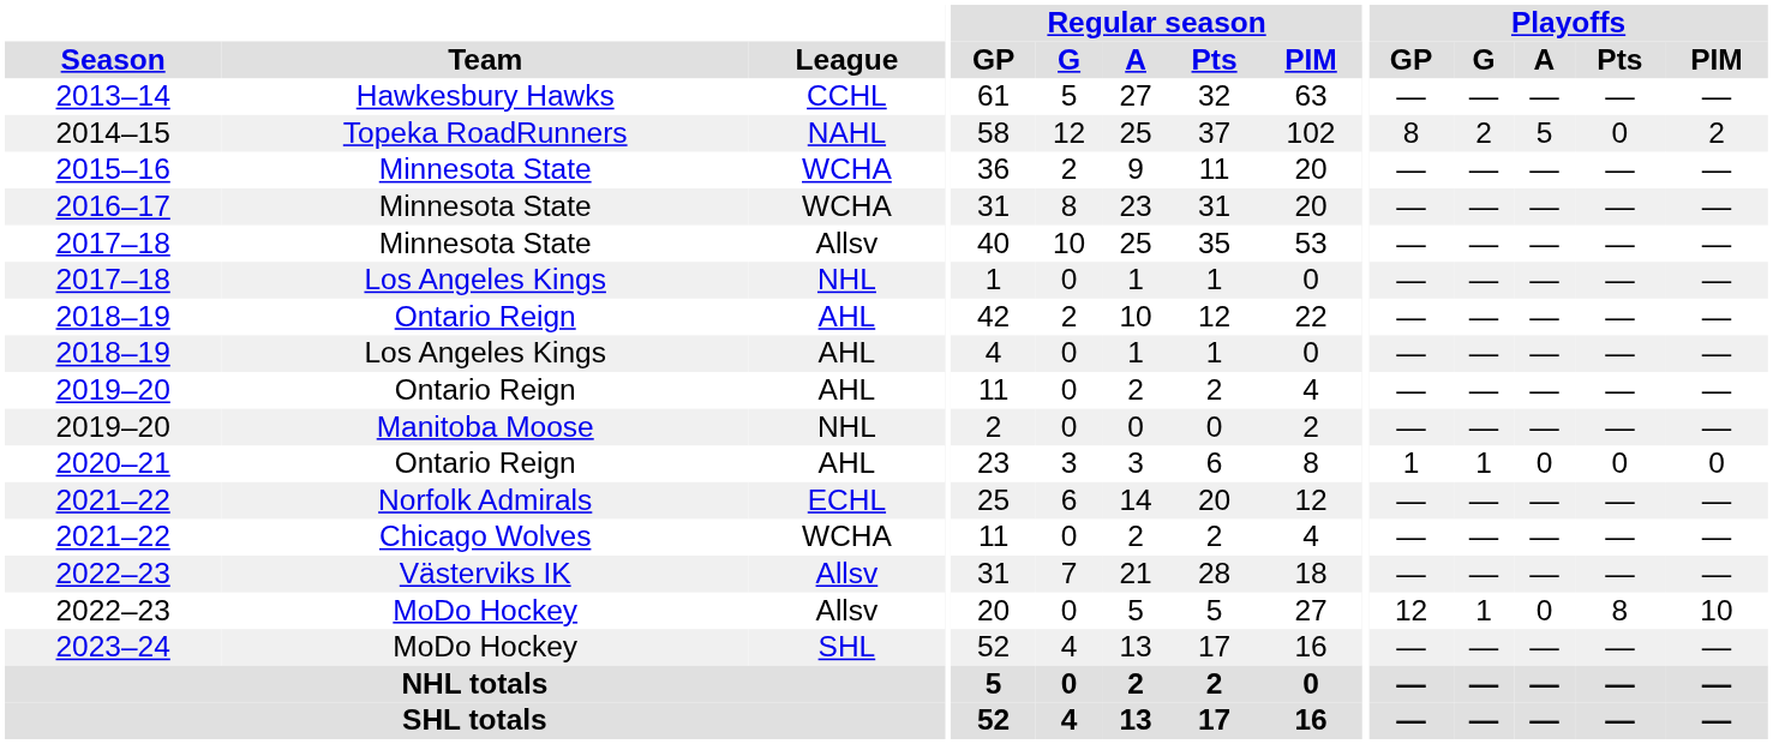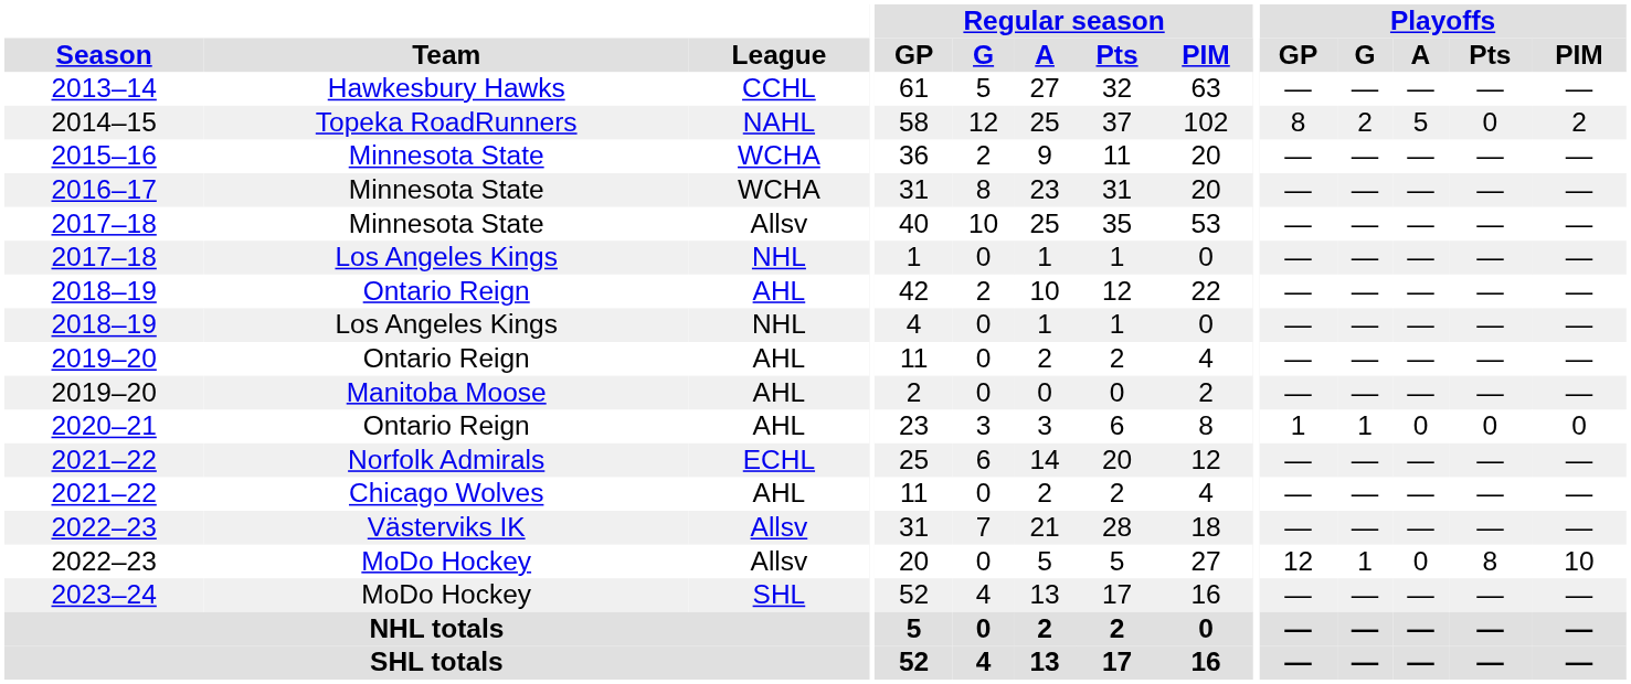 <table border="0" cellpadding="1" cellspacing="0" style="text-align:center; width:60em">
 <tr bgcolor="#e0e0e0">
 <th colspan="3" bgcolor="#ffffff"></th>
 <th rowspan="99" bgcolor="#ffffff"></th>
 <th colspan="5"><a href='#'>Regular season</a></th>
 <th rowspan="99" bgcolor="#ffffff"></th>
 <th colspan="5"><a href='#'>Playoffs</a></th>
 </tr>
 <tr bgcolor="#e0e0e0">
 <th><a href='#'>Season</a></th>
 <th>Team</th>
 <th>League</th>
 <th>GP</th>
 <th><a href='#'>G</a></th>
 <th><a href='#'>A</a></th>
 <th><a href='#'>Pts</a></th>
 <th><a href='#'>PIM</a></th>
 <th>GP</th>
 <th>G</th>
 <th>A</th>
 <th>Pts</th>
 <th>PIM</th>
 </tr>
 <tr>
 <td><a href='#'>2013–14</a></td>
 <td><a href='#'>Hawkesbury Hawks</a></td>
 <td><a href='#'>CCHL</a></td>
 <td>61</td>
 <td>5</td>
 <td>27</td>
 <td>32</td>
 <td>63</td>
 <td>—</td>
 <td>—</td>
 <td>—</td>
 <td>—</td>
 <td>—</td>
 </tr>
 <tr bgcolor="#f0f0f0">
 <td>2014–15</td>
 <td><a href='#'>Topeka RoadRunners</a></td>
 <td><a href='#'>NAHL</a></td>
 <td>58</td>
 <td>12</td>
 <td>25</td>
 <td>37</td>
 <td>102</td>
 <td>8</td>
 <td>2</td>
 <td>5</td>
 <td>0</td>
 <td>2</td>
 </tr>
 <tr>
 <td><a href='#'>2015–16</a></td>
 <td><a href='#'>Minnesota State</a></td>
 <td><a href='#'>WCHA</a></td>
 <td>36</td>
 <td>2</td>
 <td>9</td>
 <td>11</td>
 <td>20</td>
 <td>—</td>
 <td>—</td>
 <td>—</td>
 <td>—</td>
 <td>—</td>
 </tr>
 <tr bgcolor="#f0f0f0">
 <td><a href='#'>2016–17</a></td>
 <td>Minnesota State</td>
 <td>WCHA</td>
 <td>31</td>
 <td>8</td>
 <td>23</td>
 <td>31</td>
 <td>20</td>
 <td>—</td>
 <td>—</td>
 <td>—</td>
 <td>—</td>
 <td>—</td>
 </tr>
 <tr>
 <td><a href='#'>2017–18</a></td>
 <td>Minnesota State</td>
 <td>Allsv</td>
 <td>40</td>
 <td>10</td>
 <td>25</td>
 <td>35</td>
 <td>53</td>
 <td>—</td>
 <td>—</td>
 <td>—</td>
 <td>—</td>
 <td>—</td>
 </tr>
 <tr bgcolor="#f0f0f0">
 <td><a href='#'>2017–18</a></td>
 <td><a href='#'>Los Angeles Kings</a></td>
 <td><a href='#'>NHL</a></td>
 <td>1</td>
 <td>0</td>
 <td>1</td>
 <td>1</td>
 <td>0</td>
 <td>—</td>
 <td>—</td>
 <td>—</td>
 <td>—</td>
 <td>—</td>
 </tr>
 <tr>
 <td><a href='#'>2018–19</a></td>
 <td><a href='#'>Ontario Reign</a></td>
 <td><a href='#'>AHL</a></td>
 <td>42</td>
 <td>2</td>
 <td>10</td>
 <td>12</td>
 <td>22</td>
 <td>—</td>
 <td>—</td>
 <td>—</td>
 <td>—</td>
 <td>—</td>
 </tr>
 <tr bgcolor="#f0f0f0">
 <td><a href='#'>2018–19</a></td>
 <td>Los Angeles Kings</td>
-<td>AHL</td>
+<td>NHL</td>
 <td>4</td>
 <td>0</td>
 <td>1</td>
 <td>1</td>
 <td>0</td>
 <td>—</td>
 <td>—</td>
 <td>—</td>
 <td>—</td>
 <td>—</td>
 </tr>
 <tr>
 <td><a href='#'>2019–20</a></td>
 <td>Ontario Reign</td>
 <td>AHL</td>
 <td>11</td>
 <td>0</td>
 <td>2</td>
 <td>2</td>
 <td>4</td>
 <td>—</td>
 <td>—</td>
 <td>—</td>
 <td>—</td>
 <td>—</td>
 </tr>
 <tr bgcolor="#f0f0f0">
 <td>2019–20</td>
 <td><a href='#'>Manitoba Moose</a></td>
-<td>NHL</td>
+<td>AHL</td>
 <td>2</td>
 <td>0</td>
 <td>0</td>
 <td>0</td>
 <td>2</td>
 <td>—</td>
 <td>—</td>
 <td>—</td>
 <td>—</td>
 <td>—</td>
 </tr>
 <tr>
 <td><a href='#'>2020–21</a></td>
 <td>Ontario Reign</td>
 <td>AHL</td>
 <td>23</td>
 <td>3</td>
 <td>3</td>
 <td>6</td>
 <td>8</td>
 <td>1</td>
 <td>1</td>
 <td>0</td>
 <td>0</td>
 <td>0</td>
 </tr>
 <tr bgcolor="#f0f0f0">
 <td><a href='#'>2021–22</a></td>
 <td><a href='#'>Norfolk Admirals</a></td>
 <td><a href='#'>ECHL</a></td>
 <td>25</td>
 <td>6</td>
 <td>14</td>
 <td>20</td>
 <td>12</td>
 <td>—</td>
 <td>—</td>
 <td>—</td>
 <td>—</td>
 <td>—</td>
 </tr>
 <tr>
 <td><a href='#'>2021–22</a></td>
 <td><a href='#'>Chicago Wolves</a></td>
-<td>WCHA</td>
+<td>AHL</td>
 <td>11</td>
 <td>0</td>
 <td>2</td>
 <td>2</td>
 <td>4</td>
 <td>—</td>
 <td>—</td>
 <td>—</td>
 <td>—</td>
 <td>—</td>
 </tr>
 <tr bgcolor="#f0f0f0">
 <td><a href='#'>2022–23</a></td>
 <td><a href='#'>Västerviks IK</a></td>
 <td><a href='#'>Allsv</a></td>
 <td>31</td>
 <td>7</td>
 <td>21</td>
 <td>28</td>
 <td>18</td>
 <td>—</td>
 <td>—</td>
 <td>—</td>
 <td>—</td>
 <td>—</td>
 </tr>
 <tr>
 <td>2022–23</td>
 <td><a href='#'>MoDo Hockey</a></td>
 <td>Allsv</td>
 <td>20</td>
 <td>0</td>
 <td>5</td>
 <td>5</td>
 <td>27</td>
 <td>12</td>
 <td>1</td>
 <td>0</td>
 <td>8</td>
 <td>10</td>
 </tr>
 <tr bgcolor="#f0f0f0">
 <td><a href='#'>2023–24</a></td>
 <td>MoDo Hockey</td>
 <td><a href='#'>SHL</a></td>
 <td>52</td>
 <td>4</td>
 <td>13</td>
 <td>17</td>
 <td>16</td>
 <td>—</td>
 <td>—</td>
 <td>—</td>
 <td>—</td>
 <td>—</td>
 </tr>
 <tr bgcolor="#e0e0e0">
 <th colspan="3">NHL totals</th>
 <th>5</th>
 <th>0</th>
 <th>2</th>
 <th>2</th>
 <th>0</th>
 <th>—</th>
 <th>—</th>
 <th>—</th>
 <th>—</th>
 <th>—</th>
 </tr>
 <tr bgcolor="#e0e0e0">
 <th colspan="3">SHL totals</th>
 <th>52</th>
 <th>4</th>
 <th>13</th>
 <th>17</th>
 <th>16</th>
 <th>—</th>
 <th>—</th>
 <th>—</th>
 <th>—</th>
 <th>—</th>
 </tr>
 </table>
